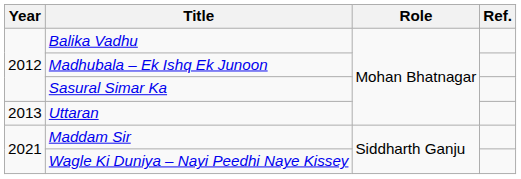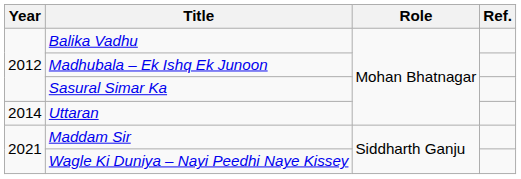 <table class="wikitable sortable">
 <tr>
 <th>Year</th>
 <th>Title</th>
 <th>Role</th>
 <th class="unsortable">Ref.</th>
 </tr>
 <tr>
 <td rowspan="3">2012</td>
 <td><em><a href='#'>Balika Vadhu</a></em></td>
 <td rowspan="4">Mohan Bhatnagar</td>
 <td></td>
 </tr>
 <tr>
 <td><em><a href='#'>Madhubala – Ek Ishq Ek Junoon</a></em></td>
 <td></td>
 </tr>
 <tr>
 <td><em><a href='#'>Sasural Simar Ka</a></em></td>
 <td></td>
 </tr>
 <tr>
-<td>2013</td>
+<td>2014</td>
 <td><em><a href='#'>Uttaran</a></em></td>
 <td></td>
 </tr>
 <tr>
 <td rowspan="2">2021</td>
 <td><em><a href='#'>Maddam Sir</a></em></td>
 <td rowspan="2">Siddharth Ganju</td>
 <td></td>
 </tr>
 <tr>
 <td><em><a href='#'>Wagle Ki Duniya – Nayi Peedhi Naye Kissey</a></em></td>
 <td></td>
 </tr>
 </table>
